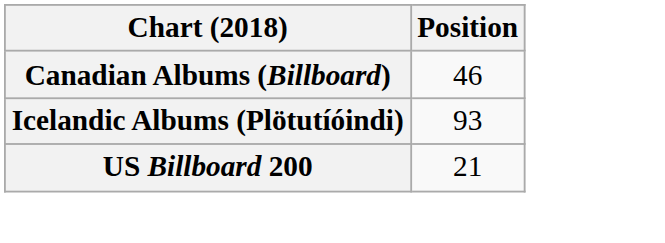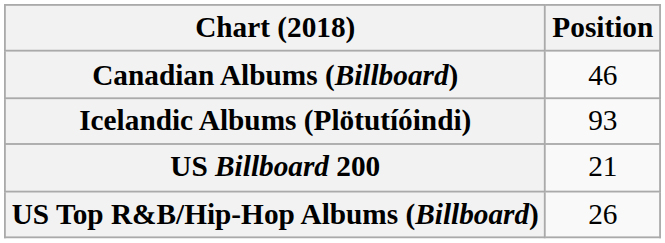 <table class="wikitable sortable plainrowheaders" style="text-align:center">
 <tr>
 <th scope="col">Chart (2018)</th>
 <th scope="col">Position</th>
 </tr>
 <tr>
 <th scope="row">Canadian Albums (<em>Billboard</em>)</th>
 <td>46</td>
 </tr>
 <tr>
 <th scope="row">Icelandic Albums (Plötutíóindi)</th>
 <td>93</td>
 </tr>
 <tr>
 <th scope="row">US <em>Billboard</em> 200</th>
 <td>21</td>
 </tr>
+<tr>
+<th scope="row">US Top R&B/Hip-Hop Albums (<em>Billboard</em>)</th>
+<td>26</td>
+</tr>
 </table>
